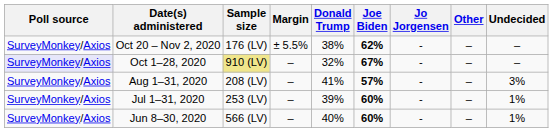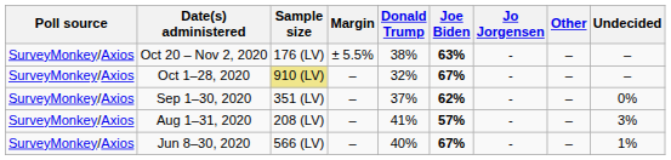 <table class="wikitable sortable" style="text-align:center;font-size:90%;line-height:17px">
 <tr>
 <th>Poll source</th>
 <th>Date(s)<br>administered</th>
 <th>Sample<br>size</th>
 <th>Margin<br></th>
 <th class="unsortable"><a href='#'>Donald<br>Trump</a><br><small></small></th>
 <th class="unsortable"><a href='#'>Joe<br>Biden</a><br><small></small></th>
 <th class="unsortable"><a href='#'>Jo<br>Jorgensen</a><br><small></small></th>
 <th class="unsortable"><a href='#'>Other</a></th>
 <th class="unsortable">Undecided</th>
 </tr>
 <tr>
 <td style="text-align:left;"><a href='#'>SurveyMonkey</a>/<a href='#'>Axios</a></td>
 <td>Oct 20 – Nov 2, 2020</td>
 <td>176 (LV)</td>
 <td>± 5.5%</td>
 <td>38%</td>
-<td><strong>62%</strong></td>
+<td><strong>63%</strong></td>
 <td>-</td>
 <td>–</td>
 <td>–</td>
 </tr>
 <tr>
-<td style="background: lavender; text-align:left;"><a href='#'>SurveyMonkey</a>/<a href='#'>Axios</a></td>
+<td style="text-align:left;"><a href='#'>SurveyMonkey</a>/<a href='#'>Axios</a></td>
 <td>Oct 1–28, 2020</td>
 <td style="background: khaki;">910 (LV)</td>
 <td>–</td>
 <td>32%</td>
 <td><strong>67%</strong></td>
 <td>-</td>
 <td>–</td>
 <td>–</td>
+</tr>
+<tr>
+<td style="text-align:left;"><a href='#'>SurveyMonkey</a>/<a href='#'>Axios</a></td>
+<td>Sep 1–30, 2020</td>
+<td>351 (LV)</td>
+<td>–</td>
+<td>37%</td>
+<td><strong>62%</strong></td>
+<td>-</td>
+<td>–</td>
+<td>0%</td>
 </tr>
 <tr>
 <td style="text-align:left;"><a href='#'>SurveyMonkey</a>/<a href='#'>Axios</a></td>
 <td>Aug 1–31, 2020</td>
 <td>208 (LV)</td>
 <td>–</td>
 <td>41%</td>
 <td><strong>57%</strong></td>
 <td>-</td>
 <td>–</td>
 <td>3%</td>
 </tr>
 <tr>
 <td style="text-align:left;"><a href='#'>SurveyMonkey</a>/<a href='#'>Axios</a></td>
-<td>Jul 1–31, 2020</td>
-<td>253 (LV)</td>
-<td>–</td>
-<td>39%</td>
-<td><strong>60%</strong></td>
-<td>-</td>
-<td>–</td>
-<td>1%</td>
-</tr>
-<tr>
-<td style="text-align:left;"><a href='#'>SurveyMonkey</a>/<a href='#'>Axios</a></td>
 <td>Jun 8–30, 2020</td>
 <td>566 (LV)</td>
 <td>–</td>
 <td>40%</td>
-<td><strong>60%</strong></td>
+<td><strong>67%</strong></td>
 <td>-</td>
 <td>–</td>
 <td>1%</td>
 </tr>
 </table>
